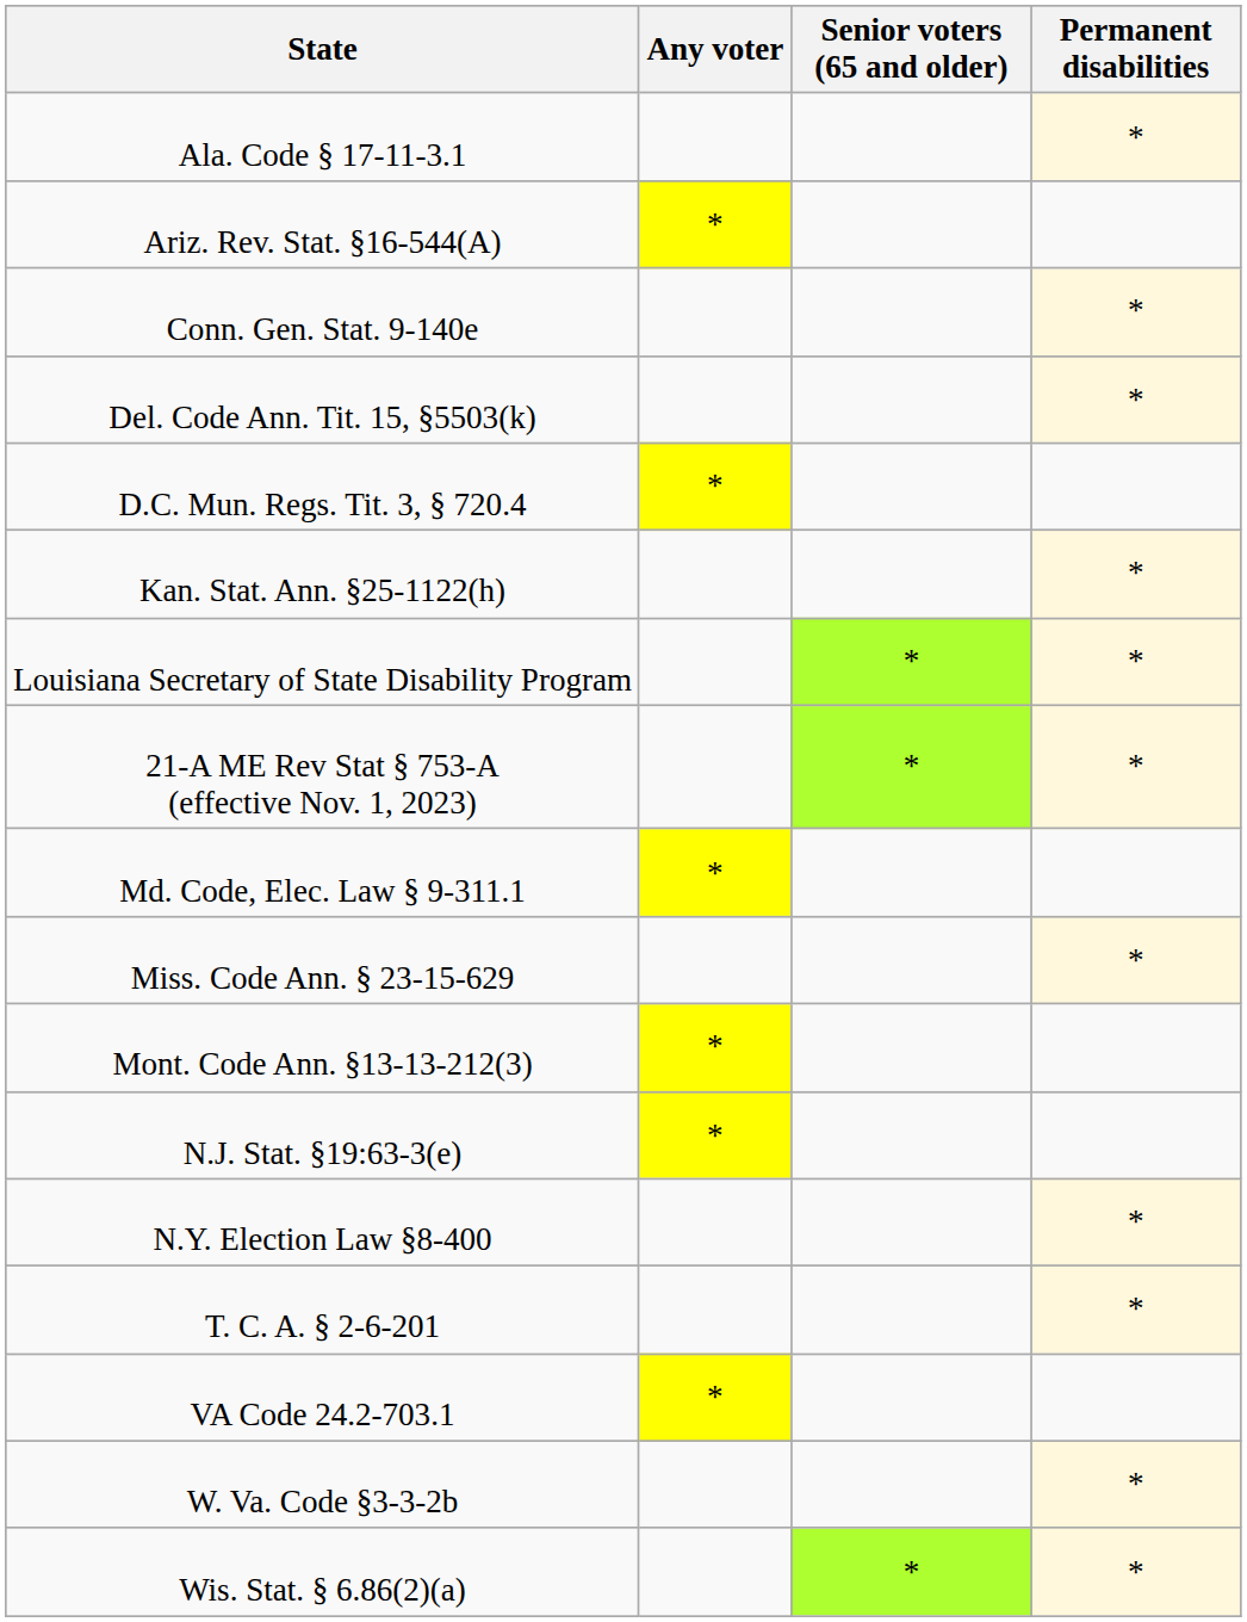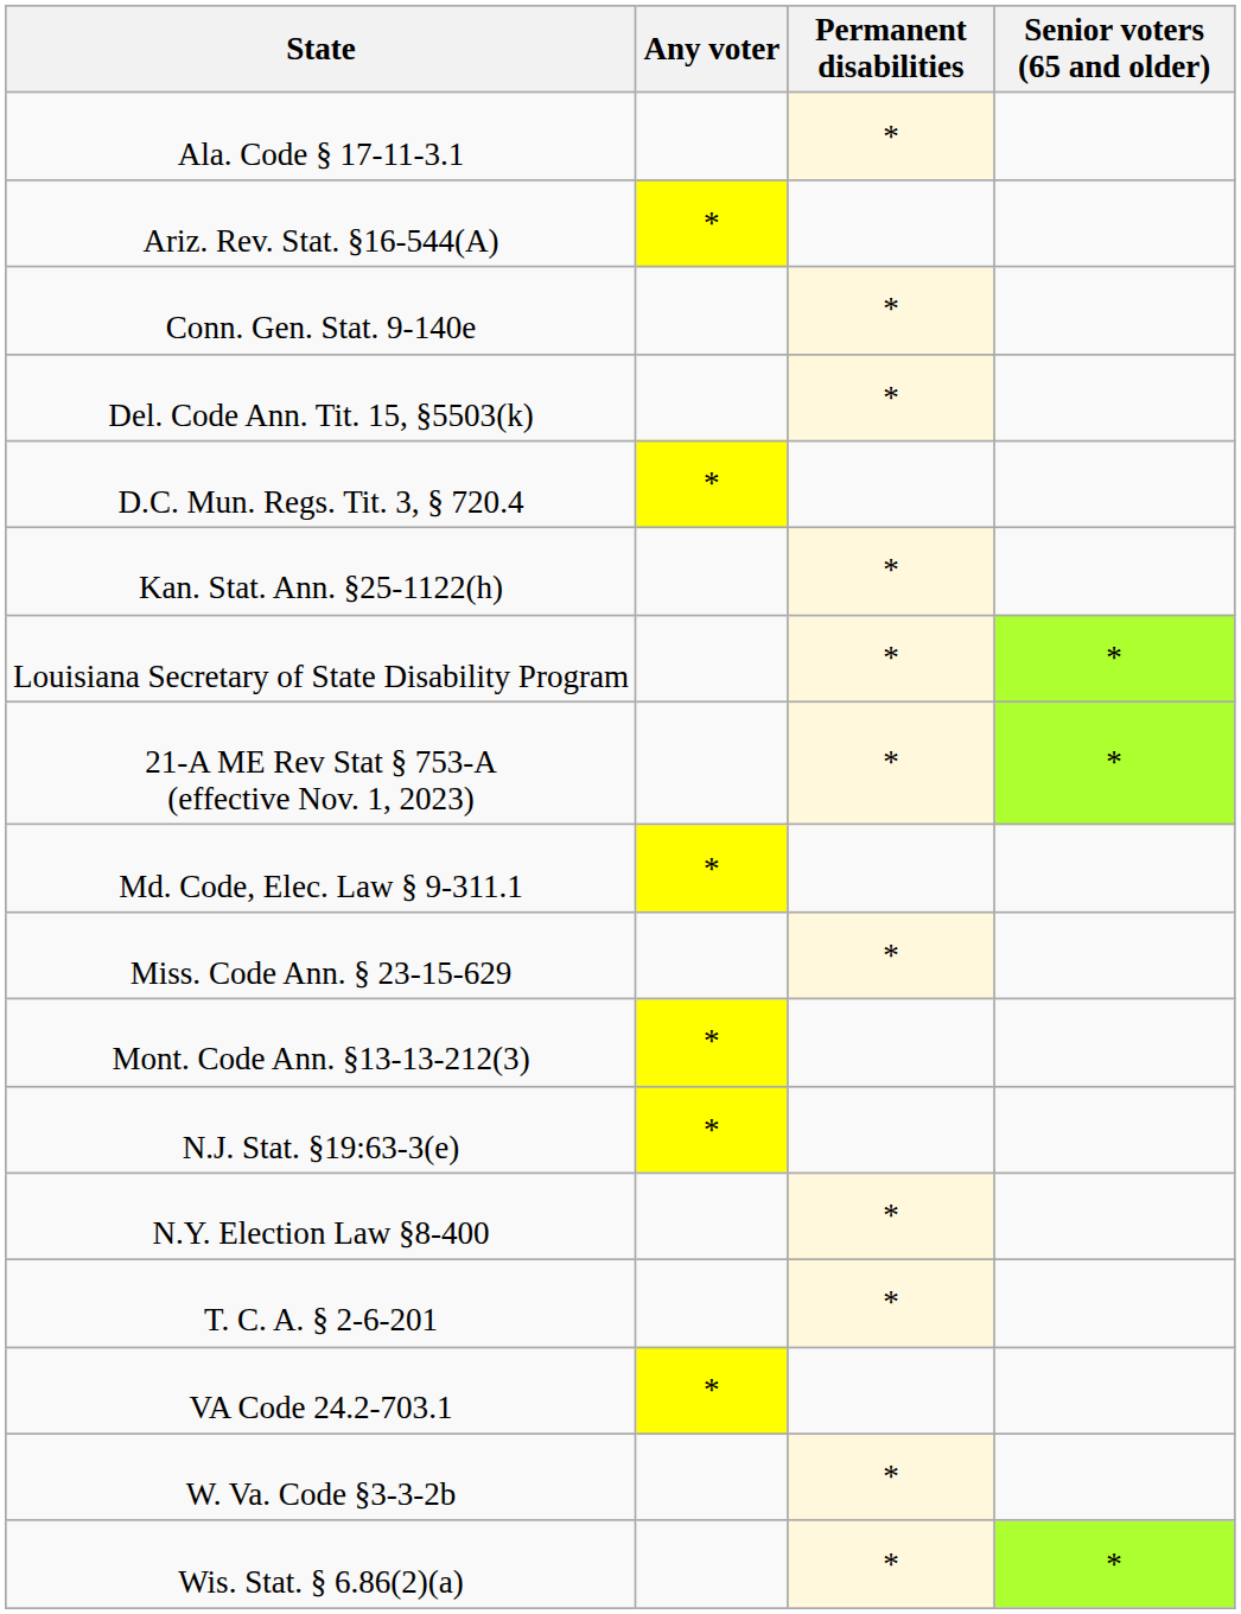 <table class="wikitable sortable mw-datatable sticky-header static-row-numbers sort-under col1left" style=text-align:center>
 <tr>
 <th>State</th>
 <th>Any voter</th>
+<th style=max-width:6em>Permanent disabilities</th>
 <th style=max-width:7em>Senior voters (65 and older)</th>
-<th style=max-width:6em>Permanent disabilities</th>
 </tr>
 <tr>
 <td><br>Ala. Code § 17-11-3.1</td>
 <td></td>
+<td style=background:cornsilk>*</td>
 <td></td>
-<td style=background:cornsilk>*</td>
 </tr>
 <tr>
 <td><br>Ariz. Rev. Stat. §16-544(A)</td>
 <td style=background:yellow>*</td>
 <td></td>
 <td></td>
 </tr>
 <tr>
 <td><br>Conn. Gen. Stat. 9-140e</td>
 <td></td>
+<td style=background:cornsilk>*</td>
 <td></td>
-<td style=background:cornsilk>*</td>
 </tr>
 <tr>
 <td><br>Del. Code Ann. Tit. 15, §5503(k)</td>
 <td></td>
+<td style=background:cornsilk>*</td>
 <td></td>
-<td style=background:cornsilk>*</td>
 </tr>
 <tr>
 <td><br>D.C. Mun. Regs. Tit. 3, § 720.4</td>
 <td style=background:yellow>*</td>
 <td></td>
 <td></td>
 </tr>
 <tr>
 <td><br>Kan. Stat. Ann. §25-1122(h)</td>
 <td></td>
+<td style=background:cornsilk>*</td>
 <td></td>
-<td style=background:cornsilk>*</td>
 </tr>
 <tr>
 <td><br>Louisiana Secretary of State Disability Program</td>
 <td></td>
+<td style=background:cornsilk>*</td>
 <td style=background:greenyellow>*</td>
-<td style=background:cornsilk>*</td>
 </tr>
 <tr>
 <td><br>21-A ME Rev Stat § 753-A<br>(effective Nov. 1, 2023)</td>
 <td></td>
+<td style=background:cornsilk>*</td>
 <td style=background:greenyellow>*</td>
-<td style=background:cornsilk>*</td>
 </tr>
 <tr>
 <td><br>Md. Code, Elec. Law § 9-311.1</td>
 <td style=background:yellow>*</td>
 <td></td>
 <td></td>
 </tr>
 <tr>
 <td><br>Miss. Code Ann. § 23-15-629</td>
 <td></td>
+<td style=background:cornsilk>*</td>
 <td></td>
-<td style=background:cornsilk>*</td>
 </tr>
 <tr>
 <td><br>Mont. Code Ann. §13-13-212(3)</td>
 <td style=background:yellow>*</td>
 <td></td>
 <td></td>
 </tr>
 <tr>
 <td><br>N.J. Stat. §19:63-3(e)</td>
 <td style=background:yellow>*</td>
 <td></td>
 <td></td>
 </tr>
 <tr>
 <td><br>N.Y. Election Law §8-400</td>
 <td></td>
+<td style=background:cornsilk>*</td>
 <td></td>
-<td style=background:cornsilk>*</td>
 </tr>
 <tr>
 <td><br>T. C. A. § 2-6-201</td>
 <td></td>
+<td style=background:cornsilk>*</td>
 <td></td>
-<td style=background:cornsilk>*</td>
 </tr>
 <tr>
 <td><br>VA Code 24.2-703.1</td>
 <td style=background:yellow>*</td>
 <td></td>
 <td></td>
 </tr>
 <tr>
 <td><br>W. Va. Code §3-3-2b</td>
 <td></td>
+<td style=background:cornsilk>*</td>
 <td></td>
-<td style=background:cornsilk>*</td>
 </tr>
 <tr>
 <td><br>Wis. Stat. § 6.86(2)(a)</td>
 <td></td>
+<td style=background:cornsilk>*</td>
 <td style=background:greenyellow>*</td>
-<td style=background:cornsilk>*</td>
 </tr>
 </table>
